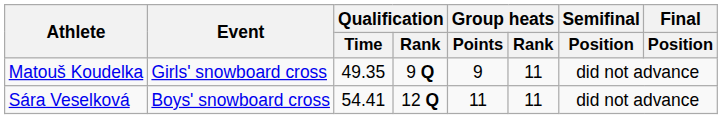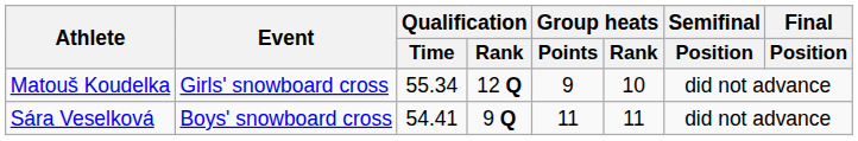 <table class="wikitable" style="font-size:90%">
 <tr>
 <th rowspan=2>Athlete</th>
 <th rowspan=2>Event</th>
 <th colspan=2>Qualification</th>
 <th colspan=2>Group heats</th>
 <th>Semifinal</th>
 <th>Final</th>
 </tr>
 <tr style="font-size:95%">
 <th>Time</th>
 <th>Rank</th>
 <th>Points</th>
 <th>Rank</th>
 <th>Position</th>
 <th>Position</th>
 </tr>
 <tr align=center>
 <td align=left><a href='#'>Matouš Koudelka</a></td>
 <td align=left><a href='#'>Girls' snowboard cross</a></td>
-<td>49.35</td>
-<td>9 <strong>Q</strong></td>
+<td>55.34</td>
+<td>12 <strong>Q</strong></td>
 <td>9</td>
-<td>11</td>
+<td>10</td>
 <td colspan=2>did not advance</td>
 </tr>
 <tr align=center>
 <td align=left><a href='#'>Sára Veselková</a></td>
 <td align=left><a href='#'>Boys' snowboard cross</a></td>
 <td>54.41</td>
-<td>12 <strong>Q</strong></td>
+<td>9 <strong>Q</strong></td>
 <td>11</td>
 <td>11</td>
 <td colspan=2>did not advance</td>
 </tr>
 </table>
